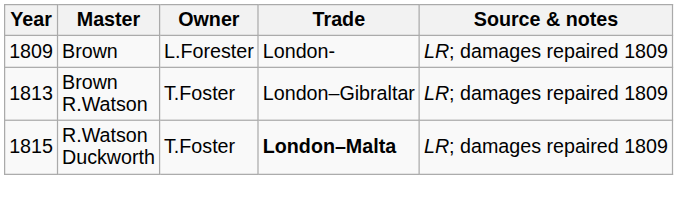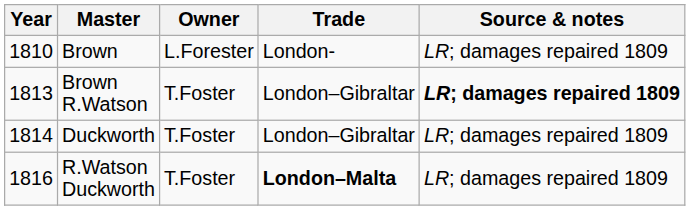 <table class=" wikitable">
 <tr>
 <th>Year</th>
 <th>Master</th>
 <th>Owner</th>
 <th>Trade</th>
 <th>Source & notes</th>
 </tr>
 <tr>
-<td>1809</td>
+<td>1810</td>
 <td>Brown</td>
 <td>L.Forester</td>
 <td>London-</td>
 <td><em>LR</em>; damages repaired 1809</td>
 </tr>
 <tr>
 <td>1813</td>
 <td>Brown<br>R.Watson</td>
 <td>T.Foster</td>
 <td>London–Gibraltar</td>
+<td><strong><em>LR</em>; damages repaired 1809</strong></td>
+</tr>
+<tr>
+<td>1814</td>
+<td>Duckworth</td>
+<td>T.Foster</td>
+<td>London–Gibraltar</td>
 <td><em>LR</em>; damages repaired 1809</td>
 </tr>
 <tr>
-<td>1815</td>
+<td>1816</td>
 <td>R.Watson<br>Duckworth</td>
 <td>T.Foster</td>
 <td><strong>London–Malta</strong></td>
 <td><em>LR</em>; damages repaired 1809</td>
 </tr>
 </table>
